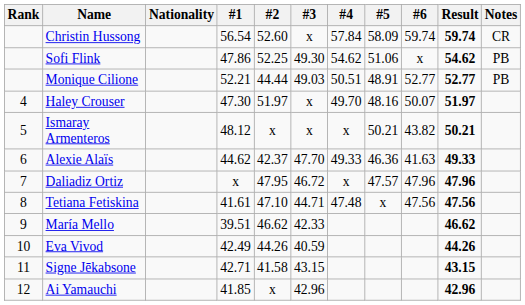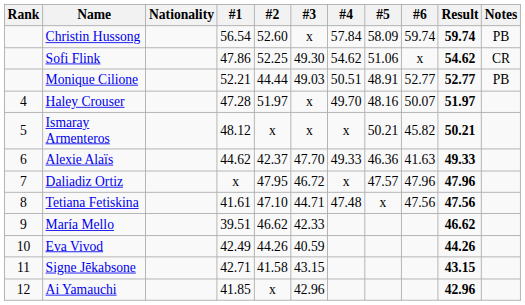 <table class="wikitable sortable" style="text-align:center">
 <tr>
 <th>Rank</th>
 <th>Name</th>
 <th>Nationality</th>
 <th>#1</th>
 <th>#2</th>
 <th>#3</th>
 <th>#4</th>
 <th>#5</th>
 <th>#6</th>
 <th>Result</th>
 <th>Notes</th>
 </tr>
 <tr>
 <td></td>
 <td align=left><a href='#'>Christin Hussong</a></td>
 <td align=left></td>
 <td>56.54</td>
 <td>52.60</td>
 <td>x</td>
 <td>57.84</td>
 <td>58.09</td>
 <td>59.74</td>
 <td><strong>59.74</strong></td>
-<td>CR</td>
+<td>PB</td>
 </tr>
 <tr>
 <td></td>
 <td align=left><a href='#'>Sofi Flink</a></td>
 <td align=left></td>
 <td>47.86</td>
 <td>52.25</td>
 <td>49.30</td>
 <td>54.62</td>
 <td>51.06</td>
 <td>x</td>
 <td><strong>54.62</strong></td>
-<td>PB</td>
+<td>CR</td>
 </tr>
 <tr>
 <td></td>
 <td align=left><a href='#'>Monique Cilione</a></td>
 <td align=left></td>
 <td>52.21</td>
 <td>44.44</td>
 <td>49.03</td>
 <td>50.51</td>
 <td>48.91</td>
 <td>52.77</td>
 <td><strong>52.77</strong></td>
 <td>PB</td>
 </tr>
 <tr>
 <td>4</td>
 <td align=left><a href='#'>Haley Crouser</a></td>
 <td align=left></td>
-<td>47.30</td>
+<td>47.28</td>
 <td>51.97</td>
 <td>x</td>
 <td>49.70</td>
 <td>48.16</td>
 <td>50.07</td>
 <td><strong>51.97</strong></td>
 <td></td>
 </tr>
 <tr>
 <td>5</td>
 <td align=left><a href='#'>Ismaray Armenteros</a></td>
 <td align=left></td>
 <td>48.12</td>
 <td>x</td>
 <td>x</td>
 <td>x</td>
 <td>50.21</td>
-<td>43.82</td>
+<td>45.82</td>
 <td><strong>50.21</strong></td>
 <td></td>
 </tr>
 <tr>
 <td>6</td>
 <td align=left><a href='#'>Alexie Alaïs</a></td>
 <td align=left></td>
 <td>44.62</td>
 <td>42.37</td>
 <td>47.70</td>
 <td>49.33</td>
 <td>46.36</td>
 <td>41.63</td>
 <td><strong>49.33</strong></td>
 <td></td>
 </tr>
 <tr>
 <td>7</td>
 <td align=left><a href='#'>Daliadiz Ortiz</a></td>
 <td align=left></td>
 <td>x</td>
 <td>47.95</td>
 <td>46.72</td>
 <td>x</td>
 <td>47.57</td>
 <td>47.96</td>
 <td><strong>47.96</strong></td>
 <td></td>
 </tr>
 <tr>
 <td>8</td>
 <td align=left><a href='#'>Tetiana Fetiskina</a></td>
 <td align=left></td>
 <td>41.61</td>
 <td>47.10</td>
 <td>44.71</td>
 <td>47.48</td>
 <td>x</td>
 <td>47.56</td>
 <td><strong> 47.56</strong></td>
 <td></td>
 </tr>
 <tr>
 <td>9</td>
 <td align=left><a href='#'>María Mello</a></td>
 <td align=left></td>
 <td>39.51</td>
 <td>46.62</td>
 <td>42.33</td>
 <td></td>
 <td></td>
 <td></td>
 <td><strong>46.62</strong></td>
 <td></td>
 </tr>
 <tr>
 <td>10</td>
 <td align=left><a href='#'>Eva Vivod</a></td>
 <td align=left></td>
 <td>42.49</td>
 <td>44.26</td>
 <td>40.59</td>
 <td></td>
 <td></td>
 <td></td>
 <td><strong>44.26</strong></td>
 <td></td>
 </tr>
 <tr>
 <td>11</td>
 <td align=left><a href='#'>Signe Jēkabsone</a></td>
 <td align=left></td>
 <td>42.71</td>
 <td>41.58</td>
 <td>43.15</td>
 <td></td>
 <td></td>
 <td></td>
 <td><strong>43.15</strong></td>
 <td></td>
 </tr>
 <tr>
 <td>12</td>
 <td align=left><a href='#'>Ai Yamauchi</a></td>
 <td align=left></td>
 <td>41.85</td>
 <td>x</td>
 <td>42.96</td>
 <td></td>
 <td></td>
 <td></td>
 <td><strong>42.96</strong></td>
 <td></td>
 </tr>
 </table>
